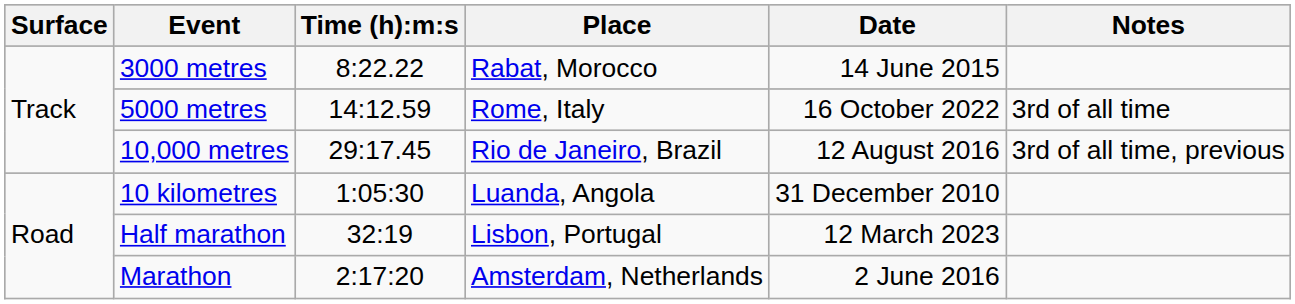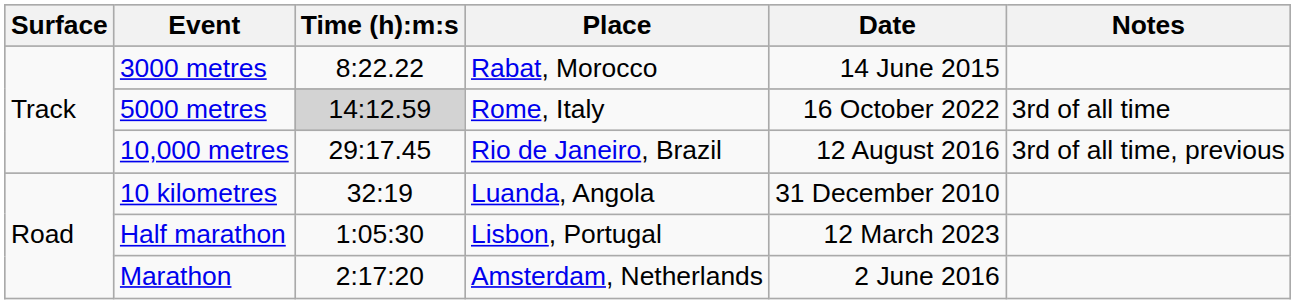 <table class="wikitable">
 <tr>
 <th>Surface</th>
 <th>Event</th>
 <th>Time (h):m:s</th>
 <th>Place</th>
 <th>Date</th>
 <th>Notes</th>
 </tr>
 <tr>
 <td rowspan=3>Track</td>
 <td><a href='#'>3000 metres</a></td>
 <td align=center>8:22.22</td>
 <td><a href='#'>Rabat</a>, Morocco</td>
 <td align=right>14 June 2015</td>
 <td></td>
 </tr>
 <tr>
 <td><a href='#'>5000 metres</a></td>
-<td align=center>14:12.59</td>
+<td align=center style="background: lightgrey;">14:12.59</td>
 <td><a href='#'>Rome</a>, Italy</td>
 <td align=right>16 October 2022</td>
 <td>3rd of all time</td>
 </tr>
 <tr>
 <td><a href='#'>10,000 metres</a></td>
 <td align=center>29:17.45</td>
 <td><a href='#'>Rio de Janeiro</a>, Brazil</td>
 <td align=right>12 August 2016</td>
 <td>3rd of all time, previous </td>
 </tr>
 <tr>
 <td rowspan="3">Road</td>
 <td><a href='#'>10 kilometres</a></td>
-<td align=center>1:05:30</td>
+<td align=center>32:19</td>
 <td><a href='#'>Luanda</a>, Angola</td>
 <td align=right>31 December 2010</td>
 <td></td>
 </tr>
 <tr>
 <td><a href='#'>Half marathon</a></td>
-<td align=center>32:19</td>
+<td align=center>1:05:30</td>
 <td><a href='#'>Lisbon</a>, Portugal</td>
 <td align=right>12 March 2023</td>
 <td></td>
 </tr>
 <tr>
 <td><a href='#'>Marathon</a></td>
 <td align=center>2:17:20</td>
 <td><a href='#'>Amsterdam</a>, Netherlands</td>
 <td align=right>2 June 2016</td>
 <td></td>
 </tr>
 </table>
